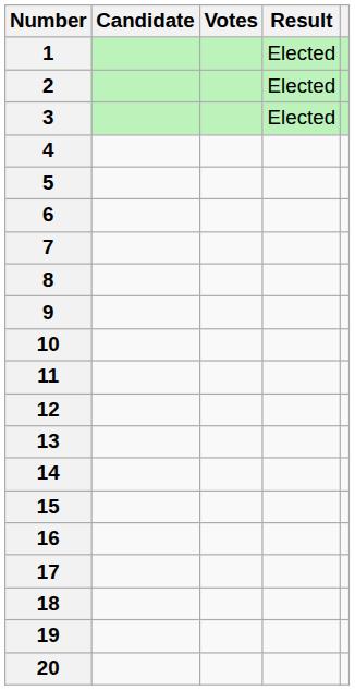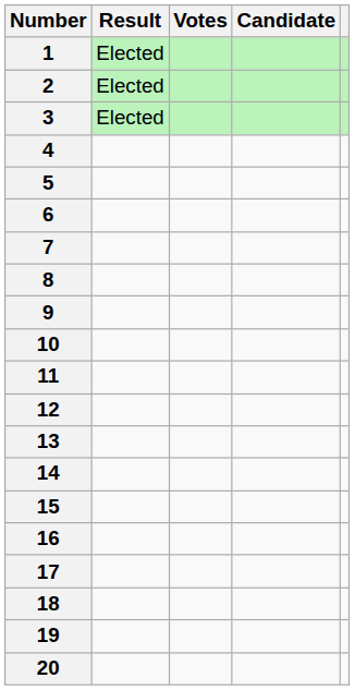 <table class="wikitable sortable">
 <tr>
 <th scope="col">Number</th>
+<th scope="col">Result</th>
+<th scope="col">Votes</th>
 <th scope="col">Candidate</th>
-<th scope="col">Votes</th>
-<th scope="col">Result</th>
 <th scope="col" class="unsortable"></th>
 </tr>
 <tr bgcolor=bbf3bb>
 <th scope="row">1</th>
+<td>Elected</td>
+<td align="right"></td>
 <td></td>
-<td align="right"></td>
-<td>Elected</td>
 <td></td>
 </tr>
 <tr bgcolor=bbf3bb>
 <th scope="row">2</th>
+<td>Elected</td>
+<td align="right"></td>
 <td></td>
-<td align="right"></td>
-<td>Elected</td>
 <td></td>
 </tr>
 <tr bgcolor=bbf3bb>
 <th scope="row">3</th>
+<td>Elected</td>
+<td align="right"></td>
 <td></td>
-<td align="right"></td>
-<td>Elected</td>
 <td></td>
 </tr>
 <tr>
 <th scope="row">4</th>
 <td></td>
 <td align="right"></td>
 <td></td>
 <td></td>
 </tr>
 <tr>
 <th scope="row">5</th>
 <td></td>
 <td align="right"></td>
 <td></td>
 <td></td>
 </tr>
 <tr>
 <th scope="row">6</th>
 <td></td>
 <td align="right"></td>
 <td></td>
 <td></td>
 </tr>
 <tr>
 <th scope="row">7</th>
 <td></td>
 <td align="right"></td>
 <td></td>
 <td></td>
 </tr>
 <tr>
 <th scope="row">8</th>
 <td></td>
 <td align="right"></td>
 <td></td>
 <td></td>
 </tr>
 <tr>
 <th scope="row">9</th>
 <td></td>
 <td align="right"></td>
 <td></td>
 <td></td>
 </tr>
 <tr>
 <th scope="row">10</th>
 <td></td>
 <td align="right"></td>
 <td></td>
 <td></td>
 </tr>
 <tr>
 <th scope="row">11</th>
 <td></td>
 <td align="right"></td>
 <td></td>
 <td></td>
 </tr>
 <tr>
 <th scope="row">12</th>
 <td></td>
 <td align="right"></td>
 <td></td>
 <td></td>
 </tr>
 <tr>
 <th scope="row">13</th>
 <td></td>
 <td align="right"></td>
 <td></td>
 <td></td>
 </tr>
 <tr>
 <th scope="row">14</th>
 <td></td>
 <td align="right"></td>
 <td></td>
 <td></td>
 </tr>
 <tr>
 <th scope="row">15</th>
 <td></td>
 <td align="right"></td>
 <td></td>
 <td></td>
 </tr>
 <tr>
 <th scope="row">16</th>
 <td></td>
 <td align="right"></td>
 <td></td>
 <td></td>
 </tr>
 <tr>
 <th scope="row">17</th>
 <td></td>
 <td align="right"></td>
 <td></td>
 <td></td>
 </tr>
 <tr>
 <th scope="row">18</th>
 <td></td>
 <td align="right"></td>
 <td></td>
 <td></td>
 </tr>
 <tr>
 <th scope="row">19</th>
 <td></td>
 <td align="right"></td>
 <td></td>
 <td></td>
 </tr>
 <tr>
 <th scope="row">20</th>
 <td></td>
 <td align="right"></td>
 <td></td>
 <td></td>
 </tr>
 </table>
